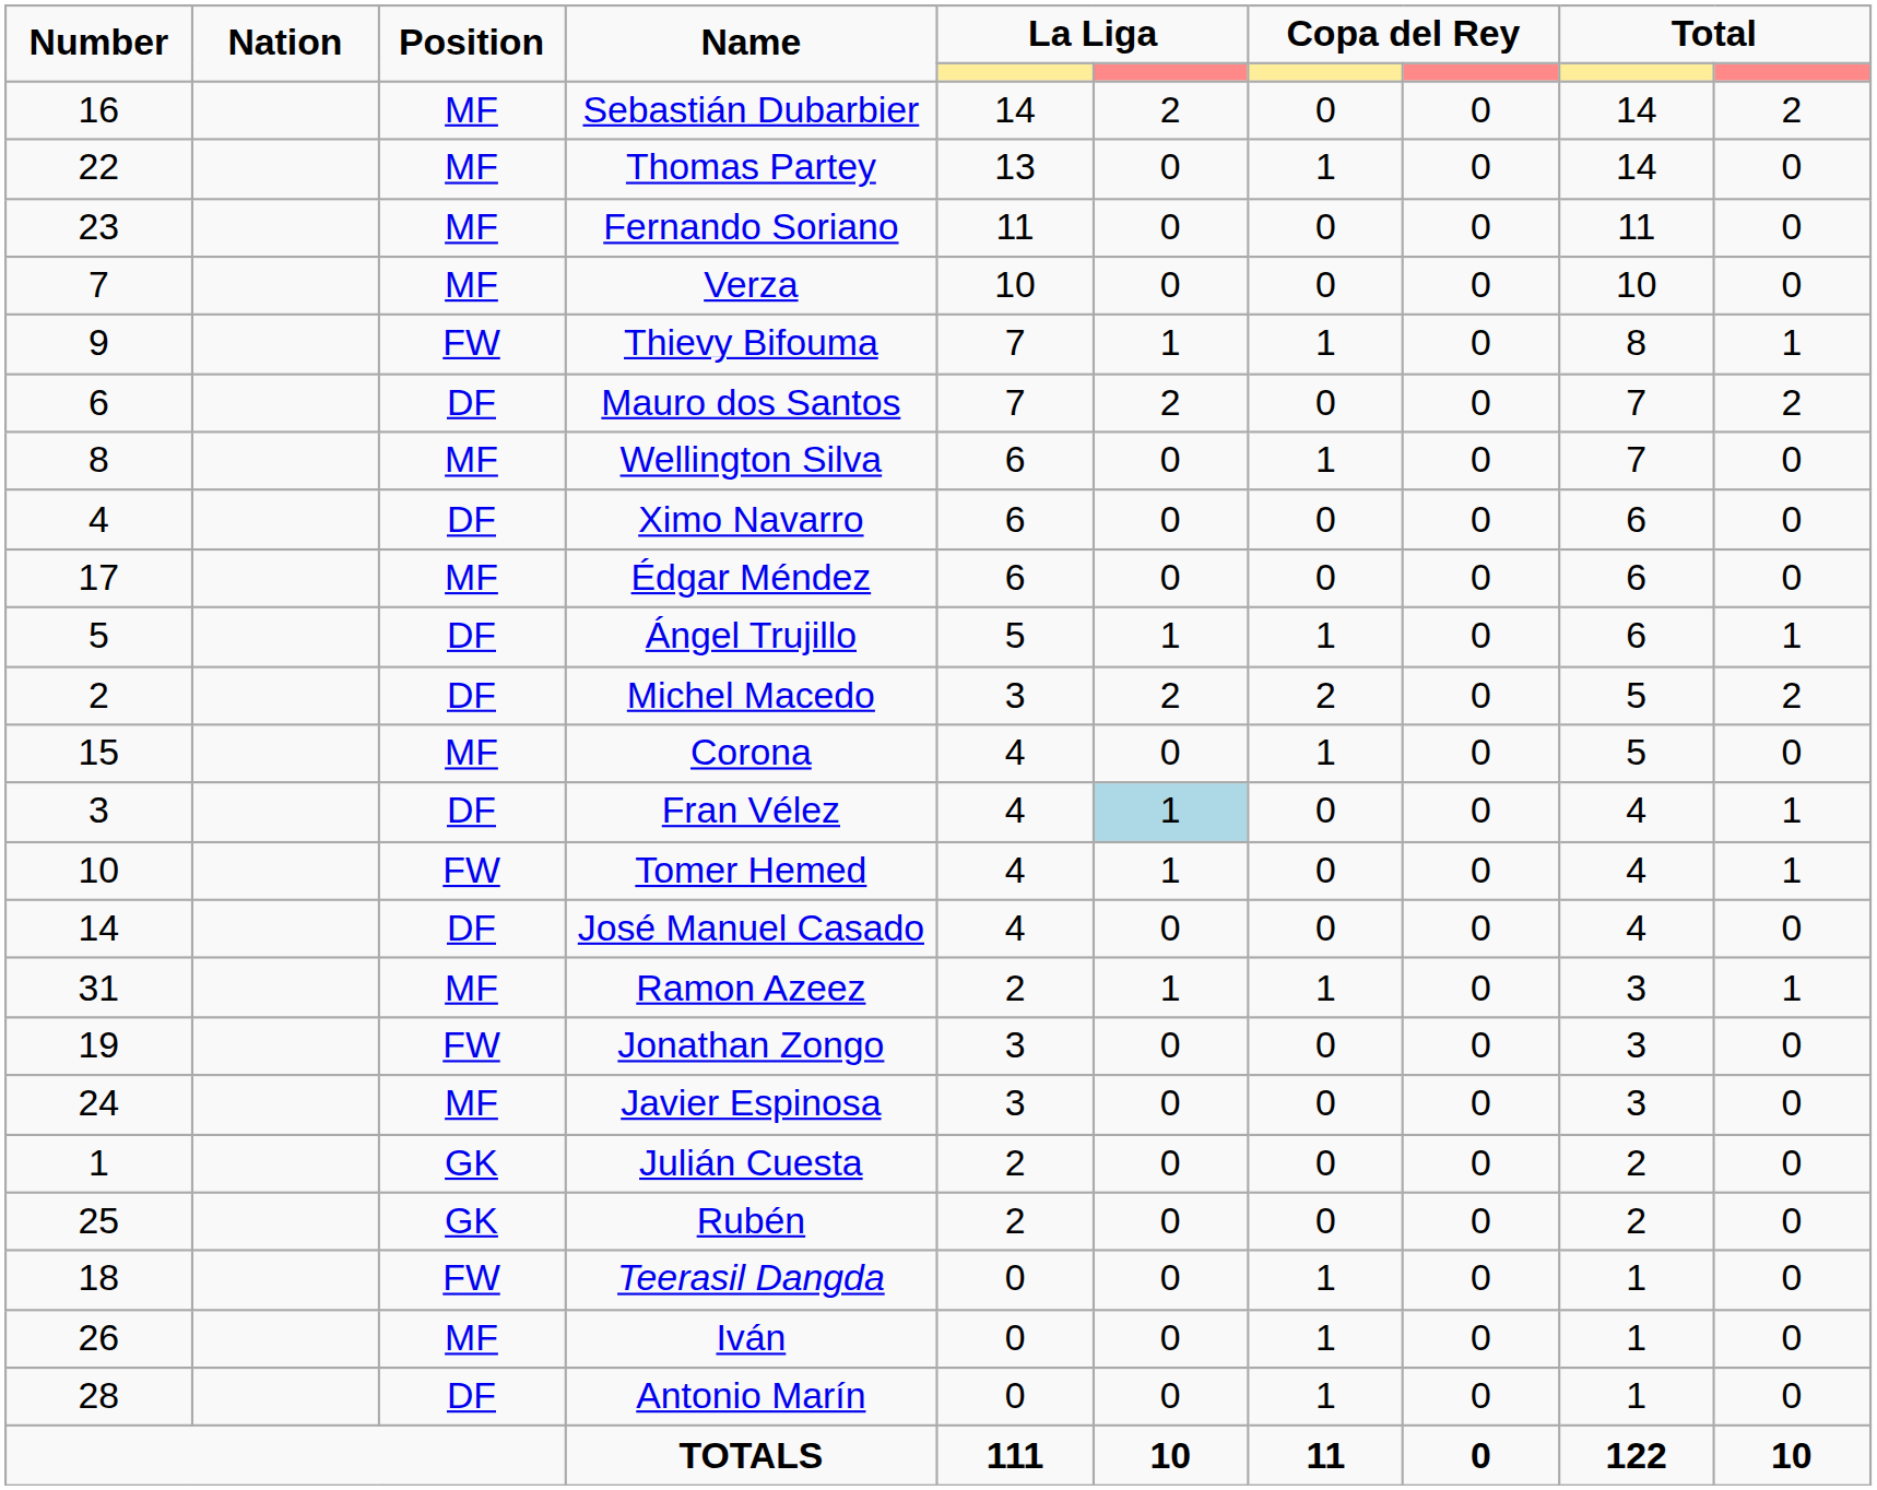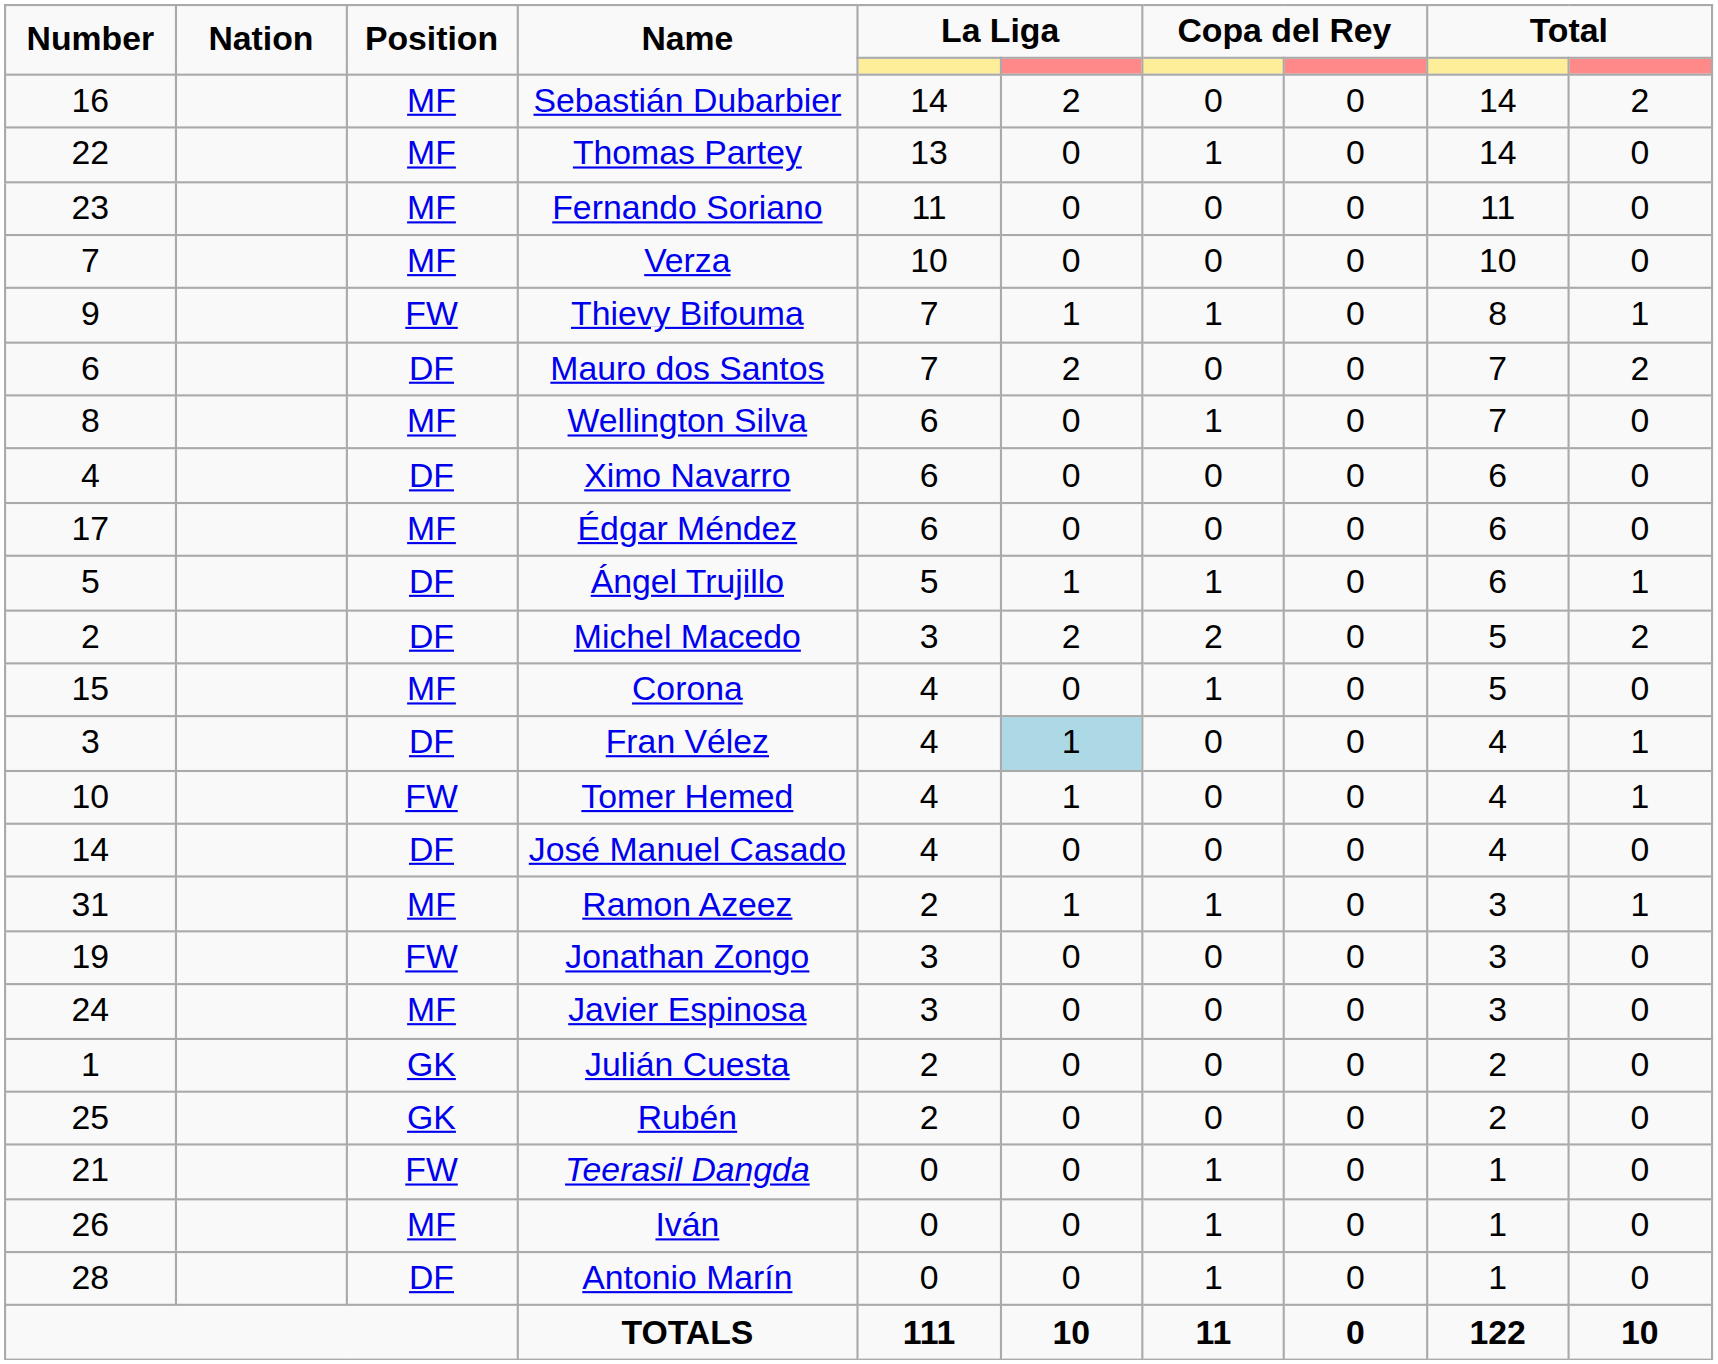 <table class="wikitable" style="text-align:center;">
 <tr style="text-align:center;">
 <td rowspan="2"  style="width:10%; "><strong>Number</strong></td>
 <td rowspan="2"  style="width:10%; "><strong>Nation</strong></td>
 <td rowspan="2"  style="width:10%; "><strong>Position</strong></td>
 <td rowspan="2"  style="width:20%; "><strong>Name</strong></td>
 <td colspan="2"><strong>La Liga</strong></td>
 <td colspan="2"><strong>Copa del Rey</strong></td>
 <td colspan="2"><strong>Total</strong></td>
 </tr>
 <tr>
 <th style="width:60px; background:#fe9;"></th>
 <th style="width:60px; background:#ff8888;"></th>
 <th style="width:60px; background:#fe9;"></th>
 <th style="width:60px; background:#ff8888;"></th>
 <th style="width:60px; background:#fe9;"></th>
 <th style="width:60px; background:#ff8888;"></th>
 </tr>
 <tr>
 <td>16</td>
 <td></td>
 <td><a href='#'>MF</a></td>
 <td><a href='#'>Sebastián Dubarbier</a></td>
 <td>14</td>
 <td>2</td>
 <td>0</td>
 <td>0</td>
 <td>14</td>
 <td>2</td>
 </tr>
 <tr>
 <td>22</td>
 <td></td>
 <td><a href='#'>MF</a></td>
 <td><a href='#'>Thomas Partey</a></td>
 <td>13</td>
 <td>0</td>
 <td>1</td>
 <td>0</td>
 <td>14</td>
 <td>0</td>
 </tr>
 <tr>
 <td>23</td>
 <td></td>
 <td><a href='#'>MF</a></td>
 <td><a href='#'>Fernando Soriano</a></td>
 <td>11</td>
 <td>0</td>
 <td>0</td>
 <td>0</td>
 <td>11</td>
 <td>0</td>
 </tr>
 <tr>
 <td>7</td>
 <td></td>
 <td><a href='#'>MF</a></td>
 <td><a href='#'>Verza</a></td>
 <td>10</td>
 <td>0</td>
 <td>0</td>
 <td>0</td>
 <td>10</td>
 <td>0</td>
 </tr>
 <tr>
 <td>9</td>
 <td></td>
 <td><a href='#'>FW</a></td>
 <td><a href='#'>Thievy Bifouma</a></td>
 <td>7</td>
 <td>1</td>
 <td>1</td>
 <td>0</td>
 <td>8</td>
 <td>1</td>
 </tr>
 <tr>
 <td>6</td>
 <td></td>
 <td><a href='#'>DF</a></td>
 <td><a href='#'>Mauro dos Santos</a></td>
 <td>7</td>
 <td>2</td>
 <td>0</td>
 <td>0</td>
 <td>7</td>
 <td>2</td>
 </tr>
 <tr>
 <td>8</td>
 <td></td>
 <td><a href='#'>MF</a></td>
 <td><a href='#'>Wellington Silva</a></td>
 <td>6</td>
 <td>0</td>
 <td>1</td>
 <td>0</td>
 <td>7</td>
 <td>0</td>
 </tr>
 <tr>
 <td>4</td>
 <td></td>
 <td><a href='#'>DF</a></td>
 <td><a href='#'>Ximo Navarro</a></td>
 <td>6</td>
 <td>0</td>
 <td>0</td>
 <td>0</td>
 <td>6</td>
 <td>0</td>
 </tr>
 <tr>
 <td>17</td>
 <td></td>
 <td><a href='#'>MF</a></td>
 <td><a href='#'>Édgar Méndez</a></td>
 <td>6</td>
 <td>0</td>
 <td>0</td>
 <td>0</td>
 <td>6</td>
 <td>0</td>
 </tr>
 <tr>
 <td>5</td>
 <td></td>
 <td><a href='#'>DF</a></td>
 <td><a href='#'>Ángel Trujillo</a></td>
 <td>5</td>
 <td>1</td>
 <td>1</td>
 <td>0</td>
 <td>6</td>
 <td>1</td>
 </tr>
 <tr>
 <td>2</td>
 <td></td>
 <td><a href='#'>DF</a></td>
 <td><a href='#'>Michel Macedo</a></td>
 <td>3</td>
 <td>2</td>
 <td>2</td>
 <td>0</td>
 <td>5</td>
 <td>2</td>
 </tr>
 <tr>
 <td>15</td>
 <td></td>
 <td><a href='#'>MF</a></td>
 <td><a href='#'>Corona</a></td>
 <td>4</td>
 <td>0</td>
 <td>1</td>
 <td>0</td>
 <td>5</td>
 <td>0</td>
 </tr>
 <tr>
 <td>3</td>
 <td></td>
 <td><a href='#'>DF</a></td>
 <td><a href='#'>Fran Vélez</a></td>
 <td>4</td>
 <td style="background: lightblue;">1</td>
 <td>0</td>
 <td>0</td>
 <td>4</td>
 <td>1</td>
 </tr>
 <tr>
 <td>10</td>
 <td></td>
 <td><a href='#'>FW</a></td>
 <td><a href='#'>Tomer Hemed</a></td>
 <td>4</td>
 <td>1</td>
 <td>0</td>
 <td>0</td>
 <td>4</td>
 <td>1</td>
 </tr>
 <tr>
 <td>14</td>
 <td></td>
 <td><a href='#'>DF</a></td>
 <td><a href='#'>José Manuel Casado</a></td>
 <td>4</td>
 <td>0</td>
 <td>0</td>
 <td>0</td>
 <td>4</td>
 <td>0</td>
 </tr>
 <tr>
 <td>31</td>
 <td></td>
 <td><a href='#'>MF</a></td>
 <td><a href='#'>Ramon Azeez</a></td>
 <td>2</td>
 <td>1</td>
 <td>1</td>
 <td>0</td>
 <td>3</td>
 <td>1</td>
 </tr>
 <tr>
 <td>19</td>
 <td></td>
 <td><a href='#'>FW</a></td>
 <td><a href='#'>Jonathan Zongo</a></td>
 <td>3</td>
 <td>0</td>
 <td>0</td>
 <td>0</td>
 <td>3</td>
 <td>0</td>
 </tr>
 <tr>
 <td>24</td>
 <td></td>
 <td><a href='#'>MF</a></td>
 <td><a href='#'>Javier Espinosa</a></td>
 <td>3</td>
 <td>0</td>
 <td>0</td>
 <td>0</td>
 <td>3</td>
 <td>0</td>
 </tr>
 <tr>
 <td>1</td>
 <td></td>
 <td><a href='#'>GK</a></td>
 <td><a href='#'>Julián Cuesta</a></td>
 <td>2</td>
 <td>0</td>
 <td>0</td>
 <td>0</td>
 <td>2</td>
 <td>0</td>
 </tr>
 <tr>
 <td>25</td>
 <td></td>
 <td><a href='#'>GK</a></td>
 <td><a href='#'>Rubén</a></td>
 <td>2</td>
 <td>0</td>
 <td>0</td>
 <td>0</td>
 <td>2</td>
 <td>0</td>
 </tr>
 <tr>
-<td>18</td>
+<td>21</td>
 <td></td>
 <td><a href='#'>FW</a></td>
 <td><em><a href='#'>Teerasil Dangda</a></em></td>
 <td>0</td>
 <td>0</td>
 <td>1</td>
 <td>0</td>
 <td>1</td>
 <td>0</td>
 </tr>
 <tr>
 <td>26</td>
 <td></td>
 <td><a href='#'>MF</a></td>
 <td><a href='#'>Iván</a></td>
 <td>0</td>
 <td>0</td>
 <td>1</td>
 <td>0</td>
 <td>1</td>
 <td>0</td>
 </tr>
 <tr>
 <td>28</td>
 <td></td>
 <td><a href='#'>DF</a></td>
 <td><a href='#'>Antonio Marín</a></td>
 <td>0</td>
 <td>0</td>
 <td>1</td>
 <td>0</td>
 <td>1</td>
 <td>0</td>
 </tr>
 <tr>
 <td colspan="3"></td>
 <td><strong>TOTALS</strong></td>
 <td><strong>111</strong></td>
 <td><strong>10</strong></td>
 <td><strong>11</strong></td>
 <td><strong>0</strong></td>
 <td><strong>122</strong></td>
 <td><strong>10</strong></td>
 </tr>
 </table>
